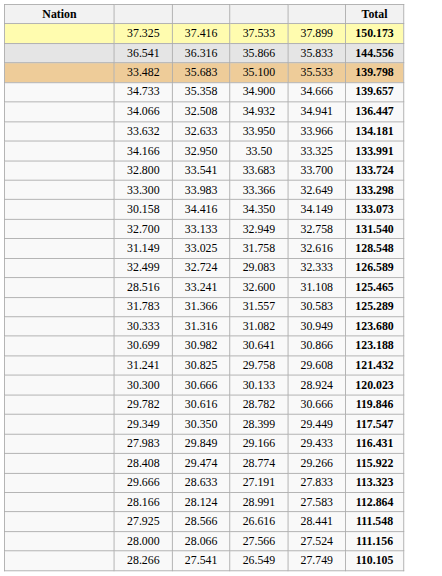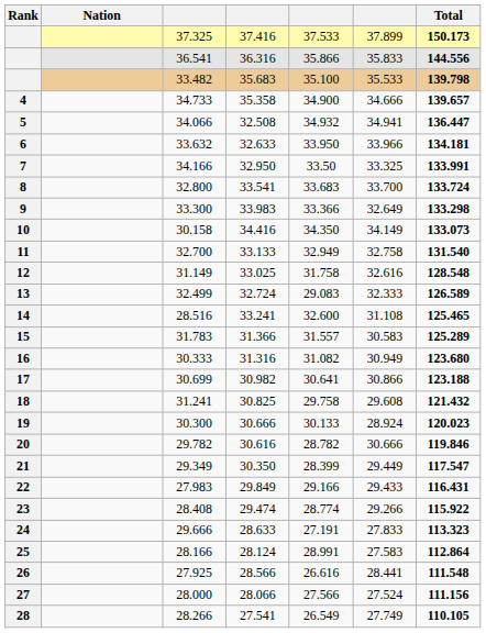 <table class="wikitable sortable" style="text-align:center; font-size:85%">
 <tr>
+<th scope="col" style="width:20px;">Rank</th>
 <th ! scope="col" style="width:120px;">Nation</th>
 <th ! scope="col" style="width:60px;"></th>
 <th ! scope="col" style="width:60px;"></th>
 <th ! scope="col" style="width:60px;"></th>
 <th ! scope="col" style="width:60px;"></th>
 <th ! scope="col" style="width:60px;">Total</th>
 </tr>
 <tr bgcolor=fffcaf>
+<th scope=row></th>
 <td align=left></td>
 <td>37.325</td>
 <td>37.416</td>
 <td>37.533</td>
 <td>37.899</td>
 <td><strong>150.173</strong></td>
 </tr>
 <tr bgcolor=e5e5e5>
+<th scope=row></th>
 <td align=left></td>
 <td>36.541</td>
 <td>36.316</td>
 <td>35.866</td>
 <td>35.833</td>
 <td><strong>144.556</strong></td>
 </tr>
 <tr bgcolor=eecc99>
+<th scope=row></th>
 <td align=left></td>
 <td>33.482</td>
 <td>35.683</td>
 <td>35.100</td>
 <td>35.533</td>
 <td><strong>139.798</strong></td>
 </tr>
 <tr>
+<th scope=row>4</th>
 <td align=left></td>
 <td>34.733</td>
 <td>35.358</td>
 <td>34.900</td>
 <td>34.666</td>
 <td><strong>139.657</strong></td>
 </tr>
 <tr>
+<th scope=row>5</th>
 <td align=left></td>
 <td>34.066</td>
 <td>32.508</td>
 <td>34.932</td>
 <td>34.941</td>
 <td><strong>136.447</strong></td>
 </tr>
 <tr>
+<th scope=row>6</th>
 <td align=left></td>
 <td>33.632</td>
 <td>32.633</td>
 <td>33.950</td>
 <td>33.966</td>
 <td><strong>134.181</strong></td>
 </tr>
 <tr>
+<th scope=row>7</th>
 <td align=left></td>
 <td>34.166</td>
 <td>32.950</td>
 <td>33.50</td>
 <td>33.325</td>
 <td><strong>133.991</strong></td>
 </tr>
 <tr>
+<th scope=row>8</th>
 <td align=left></td>
 <td>32.800</td>
 <td>33.541</td>
 <td>33.683</td>
 <td>33.700</td>
 <td><strong>133.724</strong></td>
 </tr>
 <tr>
+<th scope=row>9</th>
 <td align=left></td>
 <td>33.300</td>
 <td>33.983</td>
 <td>33.366</td>
 <td>32.649</td>
 <td><strong>133.298</strong></td>
 </tr>
 <tr>
+<th scope=row>10</th>
 <td align=left></td>
 <td>30.158</td>
 <td>34.416</td>
 <td>34.350</td>
 <td>34.149</td>
 <td><strong>133.073</strong></td>
 </tr>
 <tr>
+<th scope=row>11</th>
 <td align=left></td>
 <td>32.700</td>
 <td>33.133</td>
 <td>32.949</td>
 <td>32.758</td>
 <td><strong>131.540</strong></td>
 </tr>
 <tr>
+<th scope=row>12</th>
 <td align=left></td>
 <td>31.149</td>
 <td>33.025</td>
 <td>31.758</td>
 <td>32.616</td>
 <td><strong>128.548</strong></td>
 </tr>
 <tr>
+<th scope=row>13</th>
 <td align=left></td>
 <td>32.499</td>
 <td>32.724</td>
 <td>29.083</td>
 <td>32.333</td>
 <td><strong>126.589</strong></td>
 </tr>
 <tr>
+<th scope=row>14</th>
 <td align=left></td>
 <td>28.516</td>
 <td>33.241</td>
 <td>32.600</td>
 <td>31.108</td>
 <td><strong>125.465</strong></td>
 </tr>
 <tr>
+<th scope=row>15</th>
 <td align=left></td>
 <td>31.783</td>
 <td>31.366</td>
 <td>31.557</td>
 <td>30.583</td>
 <td><strong>125.289</strong></td>
 </tr>
 <tr>
+<th scope=row>16</th>
 <td align=left></td>
 <td>30.333</td>
 <td>31.316</td>
 <td>31.082</td>
 <td>30.949</td>
 <td><strong>123.680</strong></td>
 </tr>
 <tr>
+<th scope=row>17</th>
 <td align=left></td>
 <td>30.699</td>
 <td>30.982</td>
 <td>30.641</td>
 <td>30.866</td>
 <td><strong>123.188</strong></td>
 </tr>
 <tr>
+<th scope=row>18</th>
 <td align=left></td>
 <td>31.241</td>
 <td>30.825</td>
 <td>29.758</td>
 <td>29.608</td>
 <td><strong>121.432</strong></td>
 </tr>
 <tr>
+<th scope=row>19</th>
 <td align=left></td>
 <td>30.300</td>
 <td>30.666</td>
 <td>30.133</td>
 <td>28.924</td>
 <td><strong>120.023</strong></td>
 </tr>
 <tr>
+<th scope=row>20</th>
 <td align=left></td>
 <td>29.782</td>
 <td>30.616</td>
 <td>28.782</td>
 <td>30.666</td>
 <td><strong>119.846</strong></td>
 </tr>
 <tr>
+<th scope=row>21</th>
 <td align=left></td>
 <td>29.349</td>
 <td>30.350</td>
 <td>28.399</td>
 <td>29.449</td>
 <td><strong>117.547</strong></td>
 </tr>
 <tr>
+<th scope=row>22</th>
 <td align=left></td>
 <td>27.983</td>
 <td>29.849</td>
 <td>29.166</td>
 <td>29.433</td>
 <td><strong>116.431</strong></td>
 </tr>
 <tr>
+<th scope=row>23</th>
 <td align=left></td>
 <td>28.408</td>
 <td>29.474</td>
 <td>28.774</td>
 <td>29.266</td>
 <td><strong>115.922</strong></td>
 </tr>
 <tr>
+<th scope=row>24</th>
 <td align=left></td>
 <td>29.666</td>
 <td>28.633</td>
 <td>27.191</td>
 <td>27.833</td>
 <td><strong>113.323</strong></td>
 </tr>
 <tr>
+<th scope=row>25</th>
 <td align=left></td>
 <td>28.166</td>
 <td>28.124</td>
 <td>28.991</td>
 <td>27.583</td>
 <td><strong>112.864</strong></td>
 </tr>
 <tr>
+<th scope=row>26</th>
 <td align=left></td>
 <td>27.925</td>
 <td>28.566</td>
 <td>26.616</td>
 <td>28.441</td>
 <td><strong>111.548</strong></td>
 </tr>
 <tr>
+<th scope=row>27</th>
 <td align=left></td>
 <td>28.000</td>
 <td>28.066</td>
 <td>27.566</td>
 <td>27.524</td>
 <td><strong>111.156</strong></td>
 </tr>
 <tr>
+<th scope=row>28</th>
 <td align=left></td>
 <td>28.266</td>
 <td>27.541</td>
 <td>26.549</td>
 <td>27.749</td>
 <td><strong>110.105</strong></td>
 </tr>
 </table>
